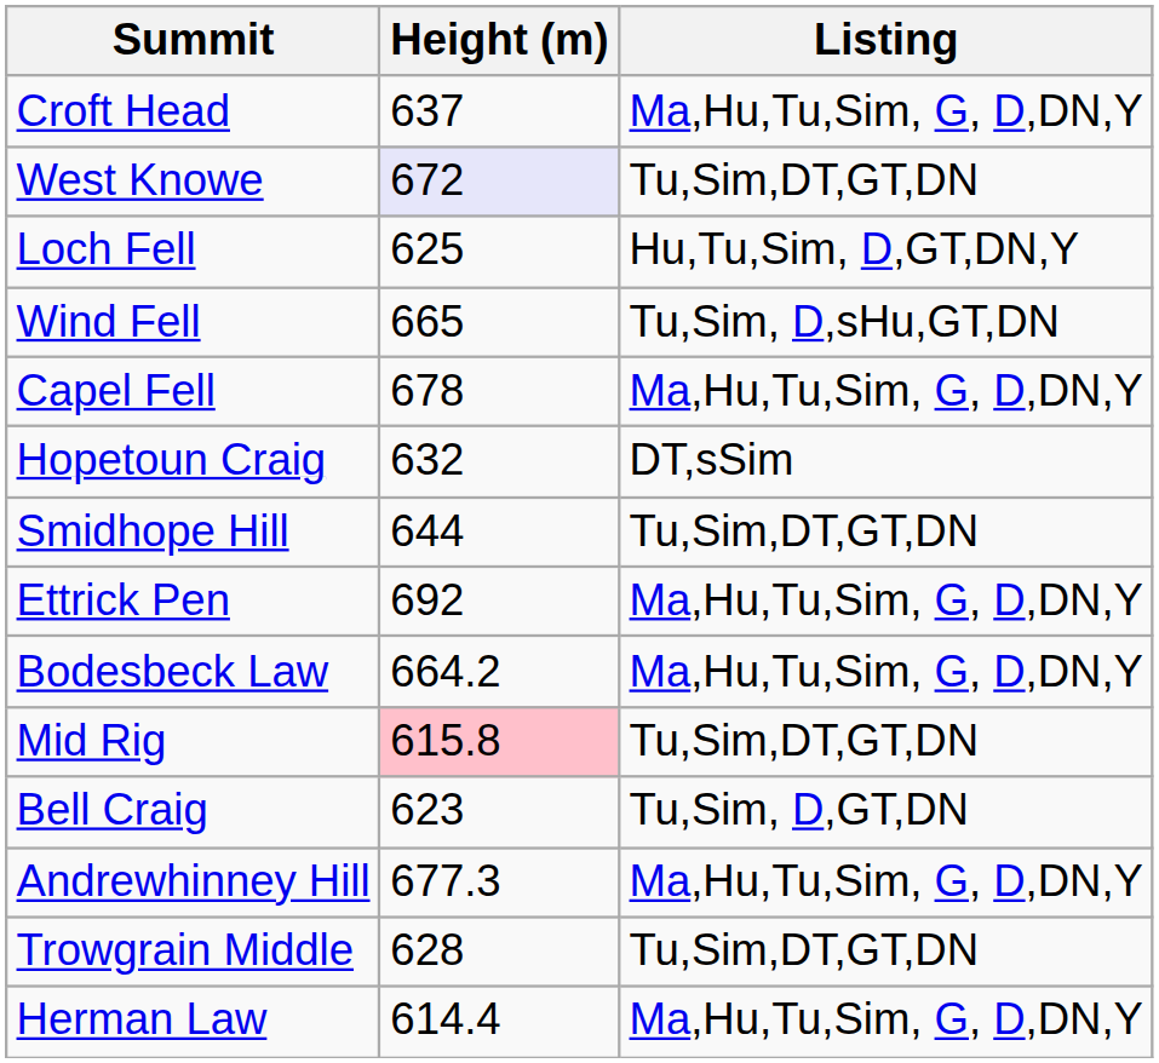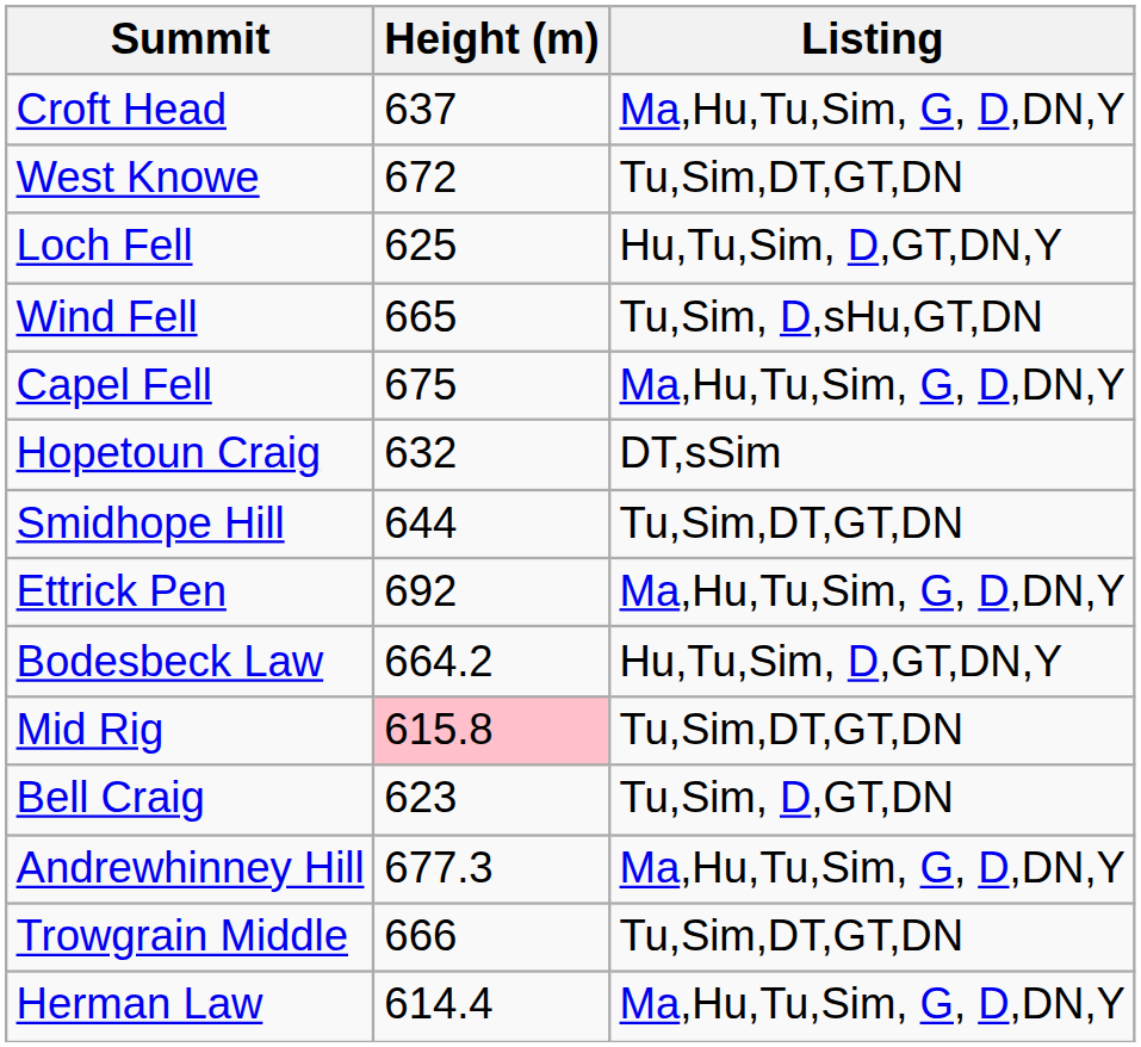 <table class="wikitable sortable">
 <tr>
 <th>Summit</th>
 <th>Height (m)</th>
 <th>Listing</th>
 </tr>
 <tr>
 <td><a href='#'>Croft Head</a></td>
 <td>637</td>
 <td><a href='#'>Ma</a>,Hu,Tu,Sim, <a href='#'>G</a>, <a href='#'>D</a>,DN,Y</td>
 </tr>
 <tr>
 <td><a href='#'>West Knowe</a></td>
-<td style="background: lavender;">672</td>
+<td>672</td>
 <td>Tu,Sim,DT,GT,DN</td>
 </tr>
 <tr>
 <td><a href='#'>Loch Fell</a></td>
 <td>625</td>
 <td>Hu,Tu,Sim, <a href='#'>D</a>,GT,DN,Y</td>
 </tr>
 <tr>
 <td><a href='#'>Wind Fell</a></td>
 <td>665</td>
 <td>Tu,Sim, <a href='#'>D</a>,sHu,GT,DN</td>
 </tr>
 <tr>
 <td><a href='#'>Capel Fell</a></td>
-<td>678</td>
+<td>675</td>
 <td><a href='#'>Ma</a>,Hu,Tu,Sim, <a href='#'>G</a>, <a href='#'>D</a>,DN,Y</td>
 </tr>
 <tr>
 <td><a href='#'>Hopetoun Craig</a></td>
 <td>632</td>
 <td>DT,sSim</td>
 </tr>
 <tr>
 <td><a href='#'>Smidhope Hill</a></td>
 <td>644</td>
 <td>Tu,Sim,DT,GT,DN</td>
 </tr>
 <tr>
 <td><a href='#'>Ettrick Pen</a></td>
 <td>692</td>
 <td><a href='#'>Ma</a>,Hu,Tu,Sim, <a href='#'>G</a>, <a href='#'>D</a>,DN,Y</td>
 </tr>
 <tr>
 <td><a href='#'>Bodesbeck Law</a></td>
 <td>664.2</td>
-<td><a href='#'>Ma</a>,Hu,Tu,Sim, <a href='#'>G</a>, <a href='#'>D</a>,DN,Y</td>
+<td>Hu,Tu,Sim, <a href='#'>D</a>,GT,DN,Y</td>
 </tr>
 <tr>
 <td><a href='#'>Mid Rig</a></td>
 <td style="background: pink;">615.8</td>
 <td>Tu,Sim,DT,GT,DN</td>
 </tr>
 <tr>
 <td><a href='#'>Bell Craig</a></td>
 <td>623</td>
 <td>Tu,Sim, <a href='#'>D</a>,GT,DN</td>
 </tr>
 <tr>
 <td><a href='#'>Andrewhinney Hill</a></td>
 <td>677.3</td>
 <td><a href='#'>Ma</a>,Hu,Tu,Sim, <a href='#'>G</a>, <a href='#'>D</a>,DN,Y</td>
 </tr>
 <tr>
 <td><a href='#'>Trowgrain Middle</a></td>
-<td>628</td>
+<td>666</td>
 <td>Tu,Sim,DT,GT,DN</td>
 </tr>
 <tr>
 <td><a href='#'>Herman Law</a></td>
 <td>614.4</td>
 <td><a href='#'>Ma</a>,Hu,Tu,Sim, <a href='#'>G</a>, <a href='#'>D</a>,DN,Y</td>
 </tr>
 </table>
